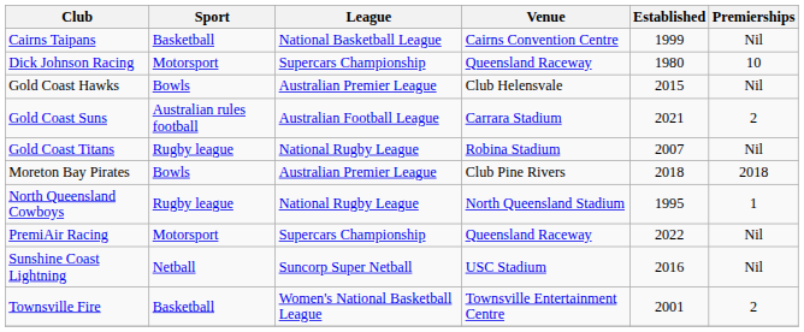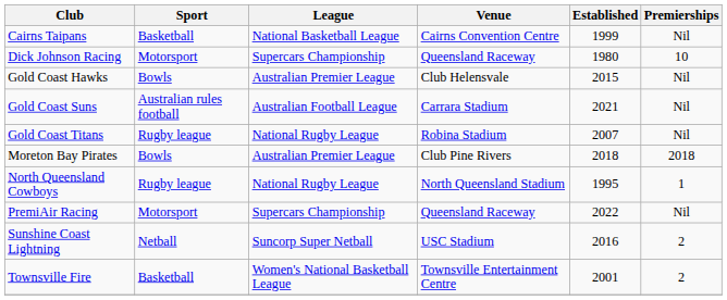 <table class="wikitable sortable">
 <tr>
 <th>Club</th>
 <th>Sport</th>
 <th>League</th>
 <th>Venue</th>
 <th>Established</th>
 <th>Premierships</th>
 </tr>
 <tr>
 <td><a href='#'>Cairns Taipans</a></td>
 <td><a href='#'>Basketball</a></td>
 <td><a href='#'>National Basketball League</a></td>
 <td><a href='#'>Cairns Convention Centre</a></td>
 <td align="center">1999</td>
 <td align="center">Nil</td>
 </tr>
 <tr>
 <td><a href='#'>Dick Johnson Racing</a></td>
 <td><a href='#'>Motorsport</a></td>
 <td><a href='#'>Supercars Championship</a></td>
 <td><a href='#'>Queensland Raceway</a></td>
 <td align="center">1980</td>
 <td align="center">10</td>
 </tr>
 <tr>
 <td>Gold Coast Hawks</td>
 <td><a href='#'>Bowls</a></td>
 <td><a href='#'>Australian Premier League</a></td>
 <td>Club Helensvale</td>
 <td align="center">2015</td>
 <td align="center">Nil</td>
 </tr>
 <tr>
 <td><a href='#'>Gold Coast Suns</a></td>
 <td><a href='#'>Australian rules football</a></td>
 <td><a href='#'>Australian Football League</a></td>
 <td><a href='#'>Carrara Stadium</a></td>
 <td align="center">2021</td>
-<td align="center">2</td>
+<td align="center">Nil</td>
 </tr>
 <tr>
 <td><a href='#'>Gold Coast Titans</a></td>
 <td><a href='#'>Rugby league</a></td>
 <td><a href='#'>National Rugby League</a></td>
 <td><a href='#'>Robina Stadium</a></td>
 <td align="center">2007</td>
 <td align="center">Nil</td>
 </tr>
 <tr>
 <td>Moreton Bay Pirates</td>
 <td><a href='#'>Bowls</a></td>
 <td><a href='#'>Australian Premier League</a></td>
 <td>Club Pine Rivers</td>
 <td align="center">2018</td>
 <td align="center">2018</td>
 </tr>
 <tr>
 <td><a href='#'>North Queensland Cowboys</a></td>
 <td><a href='#'>Rugby league</a></td>
 <td><a href='#'>National Rugby League</a></td>
 <td><a href='#'>North Queensland Stadium</a></td>
 <td align="center">1995</td>
 <td align="center">1</td>
 </tr>
 <tr>
 <td><a href='#'>PremiAir Racing</a></td>
 <td><a href='#'>Motorsport</a></td>
 <td><a href='#'>Supercars Championship</a></td>
 <td><a href='#'>Queensland Raceway</a></td>
 <td align="center">2022</td>
 <td align="center">Nil</td>
 </tr>
 <tr>
 <td><a href='#'>Sunshine Coast Lightning</a></td>
 <td><a href='#'>Netball</a></td>
 <td><a href='#'>Suncorp Super Netball</a></td>
 <td><a href='#'>USC Stadium</a></td>
 <td align="center">2016</td>
-<td align="center">Nil</td>
+<td align="center">2</td>
 </tr>
 <tr>
 <td><a href='#'>Townsville Fire</a></td>
 <td><a href='#'>Basketball</a></td>
 <td><a href='#'>Women's National Basketball League</a></td>
 <td><a href='#'>Townsville Entertainment Centre</a></td>
 <td align="center">2001</td>
 <td align="center">2</td>
 </tr>
 <tr>
 </tr>
 </table>
